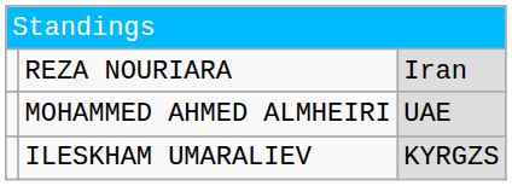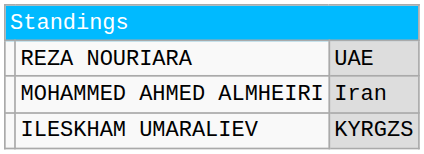 <table class="wikitable">
 <tr>
 <td colspan="3" style="background:#00baff;color:#fff">Standings</td>
 </tr>
 <tr>
 <td></td>
 <td>REZA NOURIARA</td>
-<td style="background:#dddddd"> Iran</td>
+<td style="background:#dddddd">UAE</td>
 </tr>
 <tr>
 <td></td>
 <td>MOHAMMED AHMED ALMHEIRI</td>
-<td style="background:#dddddd">UAE</td>
+<td style="background:#dddddd"> Iran</td>
 </tr>
 <tr>
 <td></td>
 <td>ILESKHAM UMARALIEV</td>
 <td style="background:#dddddd">KYRGZS</td>
 </tr>
 </table>
